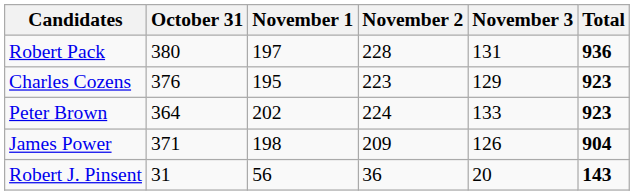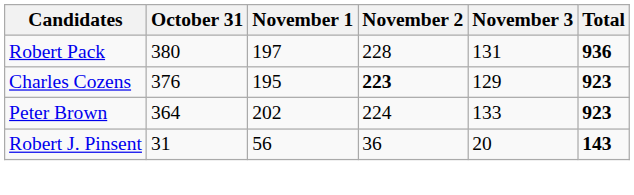 <table class="wikitable">
 <tr>
 <th>Candidates</th>
 <th>October 31</th>
 <th>November 1</th>
 <th>November 2</th>
 <th>November 3</th>
 <th>Total</th>
 </tr>
 <tr>
 <td><a href='#'>Robert Pack</a></td>
 <td>380</td>
 <td>197</td>
 <td>228</td>
 <td>131</td>
 <td><strong>936</strong></td>
 </tr>
 <tr>
 <td><a href='#'>Charles Cozens</a></td>
 <td>376</td>
 <td>195</td>
-<td>223</td>
+<td><strong>223</strong></td>
 <td>129</td>
 <td><strong>923</strong></td>
 </tr>
 <tr>
 <td><a href='#'>Peter Brown</a></td>
 <td>364</td>
 <td>202</td>
 <td>224</td>
 <td>133</td>
 <td><strong>923</strong></td>
 </tr>
 <tr>
-<td><a href='#'>James Power</a></td>
-<td>371</td>
-<td>198</td>
-<td>209</td>
-<td>126</td>
-<td><strong>904</strong></td>
-</tr>
-<tr>
 <td><a href='#'>Robert J. Pinsent</a></td>
 <td>31</td>
 <td>56</td>
 <td>36</td>
 <td>20</td>
 <td><strong>143</strong></td>
 </tr>
 </table>
